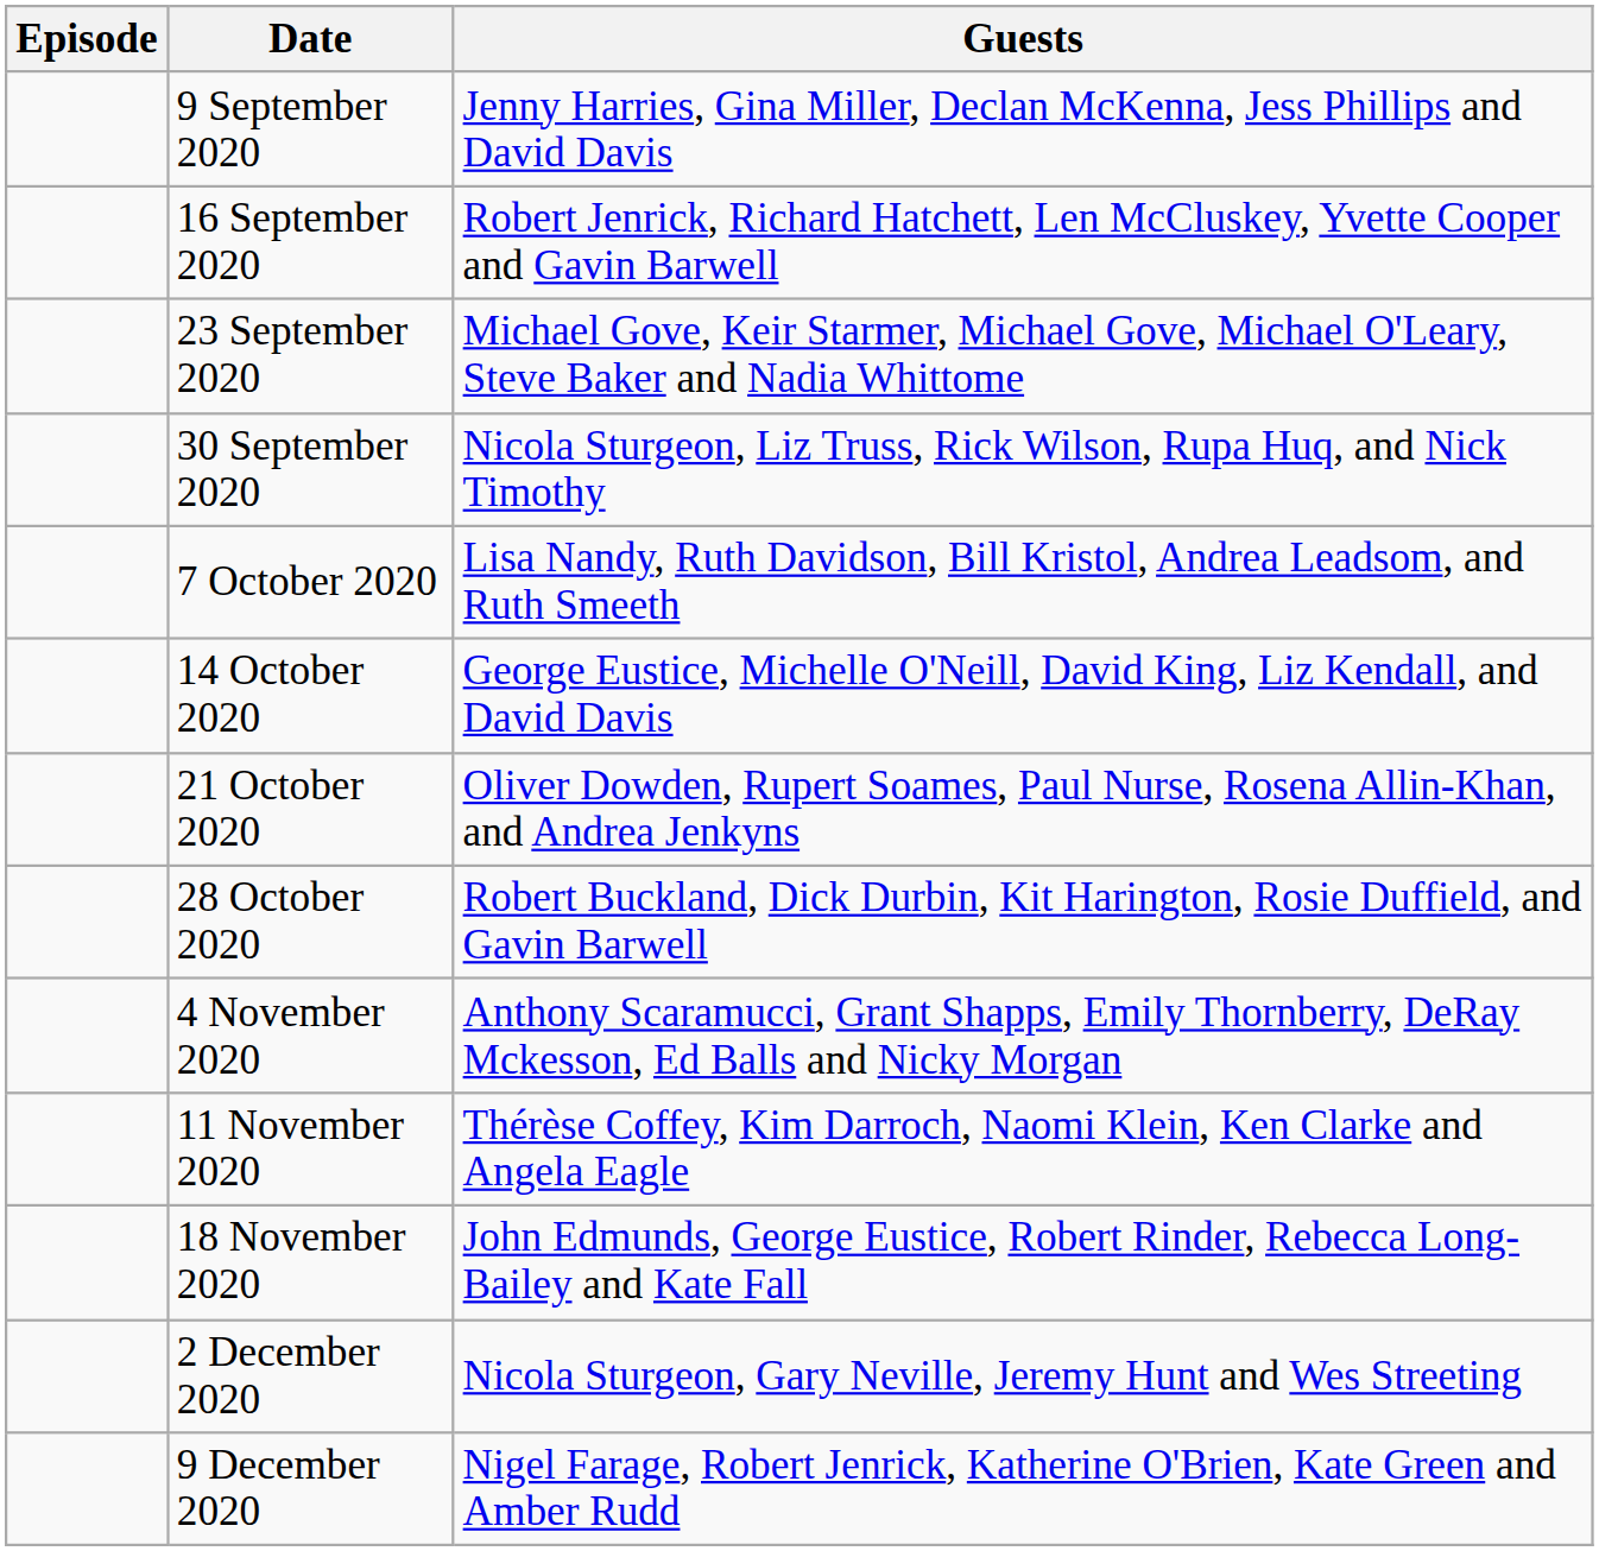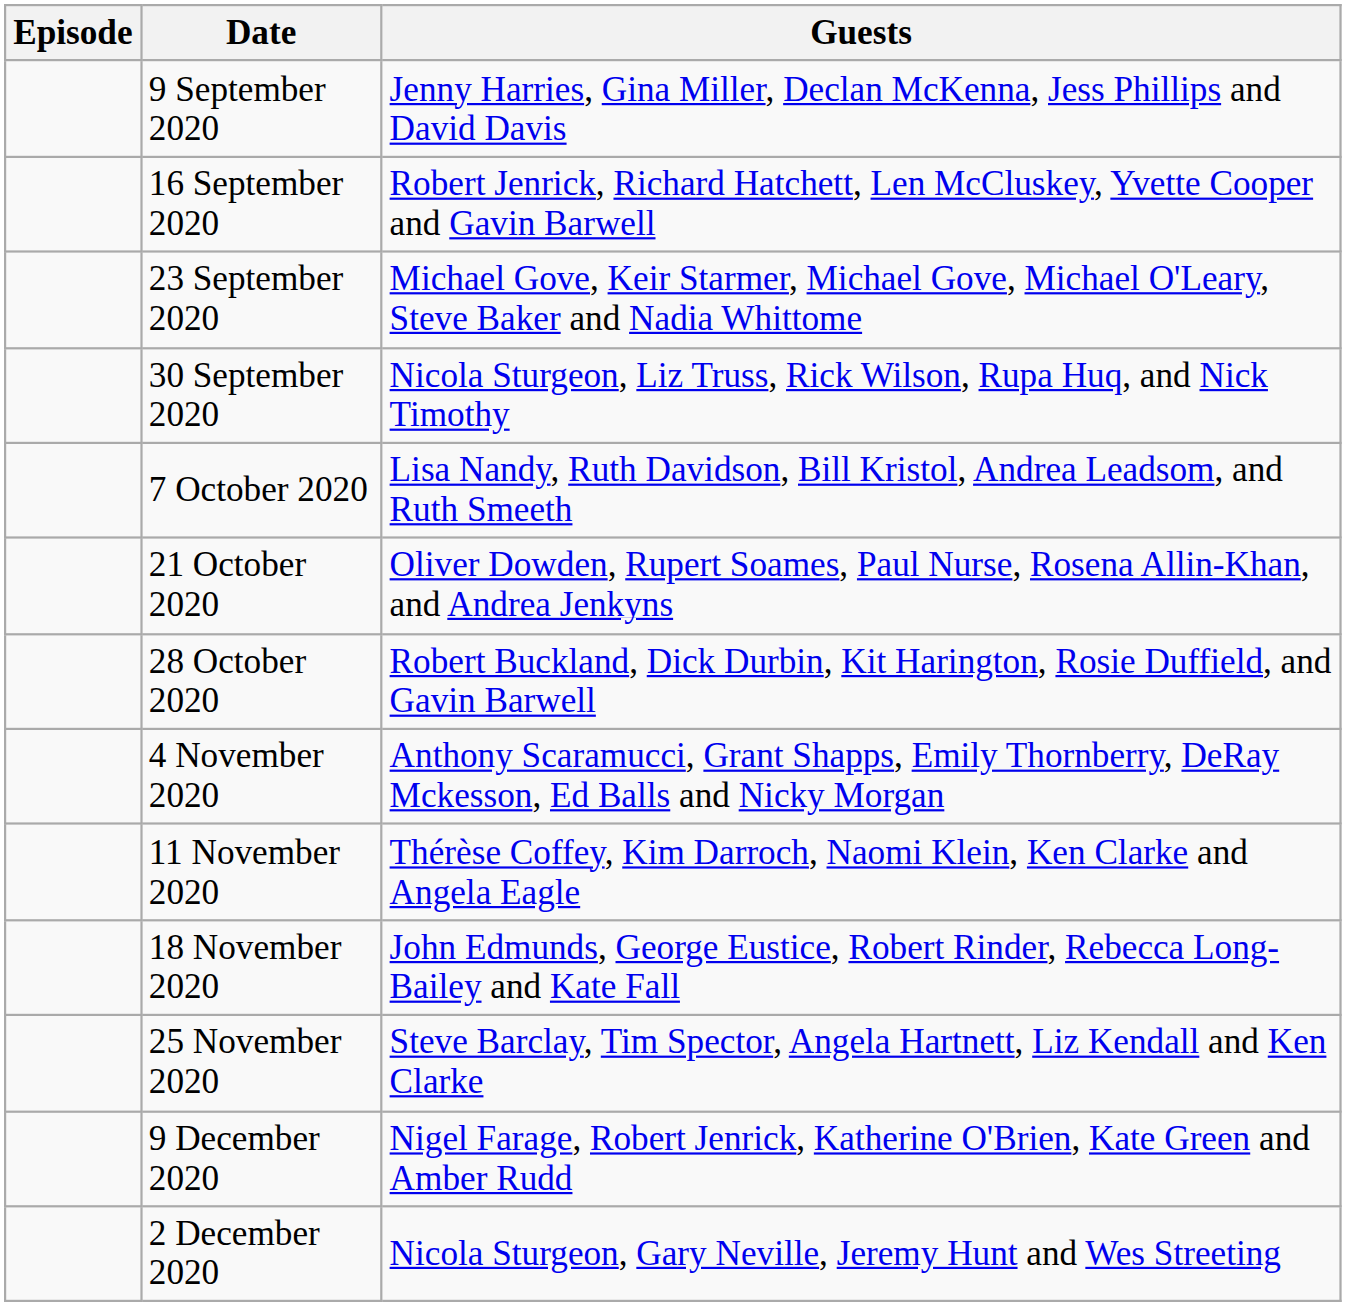 <table class="wikitable">
 <tr>
 <th style="width:7%;">Episode</th>
 <th>Date</th>
 <th>Guests</th>
 </tr>
 <tr>
 <td></td>
 <td>9 September 2020</td>
 <td><a href='#'>Jenny Harries</a>, <a href='#'>Gina Miller</a>, <a href='#'>Declan McKenna</a>, <a href='#'>Jess Phillips</a> and <a href='#'>David Davis</a></td>
 </tr>
 <tr>
 <td></td>
 <td>16 September 2020</td>
 <td><a href='#'>Robert Jenrick</a>, <a href='#'>Richard Hatchett</a>, <a href='#'>Len McCluskey</a>, <a href='#'>Yvette Cooper</a> and <a href='#'>Gavin Barwell</a></td>
 </tr>
 <tr>
 <td></td>
 <td>23 September 2020</td>
 <td><a href='#'>Michael Gove</a>, <a href='#'>Keir Starmer</a>, <a href='#'>Michael Gove</a>, <a href='#'>Michael O'Leary</a>, <a href='#'>Steve Baker</a> and <a href='#'>Nadia Whittome</a></td>
 </tr>
 <tr>
 <td></td>
 <td>30 September 2020</td>
 <td><a href='#'>Nicola Sturgeon</a>, <a href='#'>Liz Truss</a>, <a href='#'>Rick Wilson</a>, <a href='#'>Rupa Huq</a>, and <a href='#'>Nick Timothy</a></td>
 </tr>
 <tr>
 <td></td>
 <td>7 October 2020</td>
 <td><a href='#'>Lisa Nandy</a>, <a href='#'>Ruth Davidson</a>, <a href='#'>Bill Kristol</a>, <a href='#'>Andrea Leadsom</a>, and <a href='#'>Ruth Smeeth</a></td>
 </tr>
 <tr>
 <td></td>
-<td>14 October 2020</td>
-<td><a href='#'>George Eustice</a>, <a href='#'>Michelle O'Neill</a>, <a href='#'>David King</a>, <a href='#'>Liz Kendall</a>, and <a href='#'>David Davis</a></td>
-</tr>
-<tr>
-<td></td>
 <td>21 October 2020</td>
 <td><a href='#'>Oliver Dowden</a>, <a href='#'>Rupert Soames</a>, <a href='#'>Paul Nurse</a>, <a href='#'>Rosena Allin-Khan</a>, and <a href='#'>Andrea Jenkyns</a></td>
 </tr>
 <tr>
 <td></td>
 <td>28 October 2020</td>
 <td><a href='#'>Robert Buckland</a>, <a href='#'>Dick Durbin</a>, <a href='#'>Kit Harington</a>, <a href='#'>Rosie Duffield</a>, and <a href='#'>Gavin Barwell</a></td>
 </tr>
 <tr>
 <td></td>
 <td>4 November 2020</td>
 <td><a href='#'>Anthony Scaramucci</a>, <a href='#'>Grant Shapps</a>, <a href='#'>Emily Thornberry</a>, <a href='#'>DeRay Mckesson</a>, <a href='#'>Ed Balls</a> and <a href='#'>Nicky Morgan</a></td>
 </tr>
 <tr>
 <td></td>
 <td>11 November 2020</td>
 <td><a href='#'>Thérèse Coffey</a>, <a href='#'>Kim Darroch</a>, <a href='#'>Naomi Klein</a>, <a href='#'>Ken Clarke</a> and <a href='#'>Angela Eagle</a></td>
 </tr>
 <tr>
 <td></td>
 <td>18 November 2020</td>
 <td><a href='#'>John Edmunds</a>, <a href='#'>George Eustice</a>, <a href='#'>Robert Rinder</a>, <a href='#'>Rebecca Long-Bailey</a> and <a href='#'>Kate Fall</a></td>
 </tr>
 <tr>
 <td></td>
-<td>2 December 2020</td>
-<td><a href='#'>Nicola Sturgeon</a>, <a href='#'>Gary Neville</a>, <a href='#'>Jeremy Hunt</a> and <a href='#'>Wes Streeting</a></td>
+<td>25 November 2020</td>
+<td><a href='#'>Steve Barclay</a>, <a href='#'>Tim Spector</a>, <a href='#'>Angela Hartnett</a>, <a href='#'>Liz Kendall</a> and <a href='#'>Ken Clarke</a></td>
 </tr>
 <tr>
 <td></td>
 <td>9 December 2020</td>
 <td><a href='#'>Nigel Farage</a>, <a href='#'>Robert Jenrick</a>, <a href='#'>Katherine O'Brien</a>, <a href='#'>Kate Green</a> and <a href='#'>Amber Rudd</a></td>
 </tr>
+<tr>
+<td></td>
+<td>2 December 2020</td>
+<td><a href='#'>Nicola Sturgeon</a>, <a href='#'>Gary Neville</a>, <a href='#'>Jeremy Hunt</a> and <a href='#'>Wes Streeting</a></td>
+</tr>
 </table>
